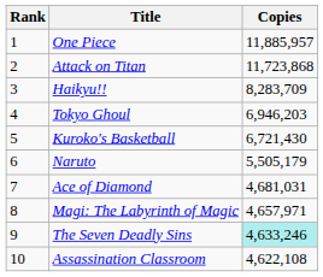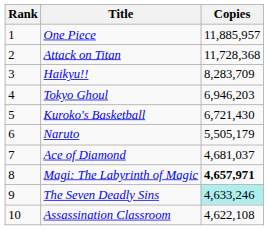 <table class="wikitable sortable" style="margin:auto; margin:auto;">
 <tr>
 <th>Rank</th>
 <th>Title</th>
 <th>Copies</th>
 </tr>
 <tr>
 <td>1</td>
 <td><em><a href='#'>One Piece</a></em></td>
 <td>11,885,957</td>
 </tr>
 <tr>
 <td>2</td>
 <td><em><a href='#'>Attack on Titan</a></em></td>
-<td>11,723,868</td>
+<td>11,728,368</td>
 </tr>
 <tr>
 <td>3</td>
 <td><em><a href='#'>Haikyu!!</a></em></td>
 <td>8,283,709</td>
 </tr>
 <tr>
 <td>4</td>
 <td><em><a href='#'>Tokyo Ghoul</a></em></td>
 <td>6,946,203</td>
 </tr>
 <tr>
 <td>5</td>
 <td><em><a href='#'>Kuroko's Basketball</a></em></td>
 <td>6,721,430</td>
 </tr>
 <tr>
 <td>6</td>
 <td><em><a href='#'>Naruto</a></em></td>
 <td>5,505,179</td>
 </tr>
 <tr>
 <td>7</td>
 <td><em><a href='#'>Ace of Diamond</a></em></td>
-<td>4,681,031</td>
+<td>4,681,037</td>
 </tr>
 <tr>
 <td>8</td>
 <td><em><a href='#'>Magi: The Labyrinth of Magic</a></em></td>
-<td>4,657,971</td>
+<td><strong>4,657,971</strong></td>
 </tr>
 <tr>
 <td>9</td>
 <td><em><a href='#'>The Seven Deadly Sins</a></em></td>
 <td style="background: paleturquoise;">4,633,246</td>
 </tr>
 <tr>
 <td>10</td>
 <td><em><a href='#'>Assassination Classroom</a></em></td>
 <td>4,622,108</td>
 </tr>
 </table>
